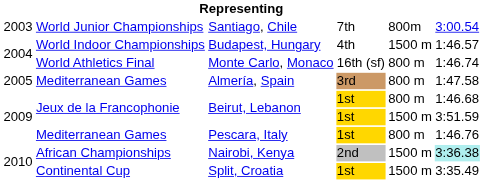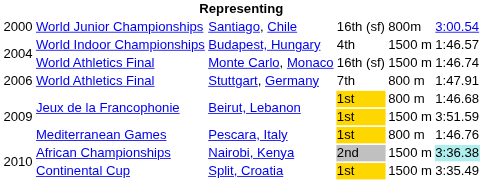 <table>
 <tr>
 <th colspan="6">Representing </th>
 </tr>
 <tr>
-<td>2003</td>
+<td>2000</td>
 <td><a href='#'>World Junior Championships</a></td>
 <td><a href='#'>Santiago</a>, <a href='#'>Chile</a></td>
-<td>7th</td>
+<td>16th (sf)</td>
 <td>800m</td>
 <td><a href='#'>3:00.54</a></td>
 </tr>
 <tr>
 <td rowspan=2>2004</td>
 <td><a href='#'>World Indoor Championships</a></td>
 <td><a href='#'>Budapest, Hungary</a></td>
 <td>4th</td>
 <td>1500 m</td>
 <td>1:46.57</td>
 </tr>
 <tr>
 <td><a href='#'>World Athletics Final</a></td>
 <td><a href='#'>Monte Carlo</a>, <a href='#'>Monaco</a></td>
 <td>16th (sf)</td>
-<td>800 m</td>
+<td>1500 m</td>
 <td>1:46.74</td>
 </tr>
 <tr>
-<td>2005</td>
-<td><a href='#'>Mediterranean Games</a></td>
-<td><a href='#'>Almería</a>, <a href='#'>Spain</a></td>
-<td bgcolor="cc9966">3rd</td>
+<td>2006</td>
+<td><a href='#'>World Athletics Final</a></td>
+<td><a href='#'>Stuttgart</a>, <a href='#'>Germany</a></td>
+<td>7th</td>
 <td>800 m</td>
-<td>1:47.58</td>
+<td>1:47.91</td>
 </tr>
 <tr>
 <td rowspan=3>2009</td>
 <td rowspan=2><a href='#'>Jeux de la Francophonie</a></td>
 <td rowspan=2><a href='#'>Beirut, Lebanon</a></td>
 <td bgcolor="gold">1st</td>
 <td>800 m</td>
 <td>1:46.68</td>
 </tr>
 <tr>
 <td bgcolor="gold">1st</td>
 <td>1500 m</td>
 <td>3:51.59</td>
 </tr>
 <tr>
 <td><a href='#'>Mediterranean Games</a></td>
 <td><a href='#'>Pescara, Italy</a></td>
 <td bgcolor="gold">1st</td>
 <td>800 m</td>
 <td>1:46.76</td>
 </tr>
 <tr>
 <td rowspan=2>2010</td>
 <td><a href='#'>African Championships</a></td>
 <td><a href='#'>Nairobi, Kenya</a></td>
 <td bgcolor="silver">2nd</td>
 <td>1500 m</td>
 <td style="background: paleturquoise;">3:36.38</td>
 </tr>
 <tr>
 <td><a href='#'>Continental Cup</a></td>
 <td><a href='#'>Split, Croatia</a></td>
 <td bgcolor="gold">1st</td>
 <td>1500 m</td>
 <td>3:35.49</td>
 </tr>
 </table>
